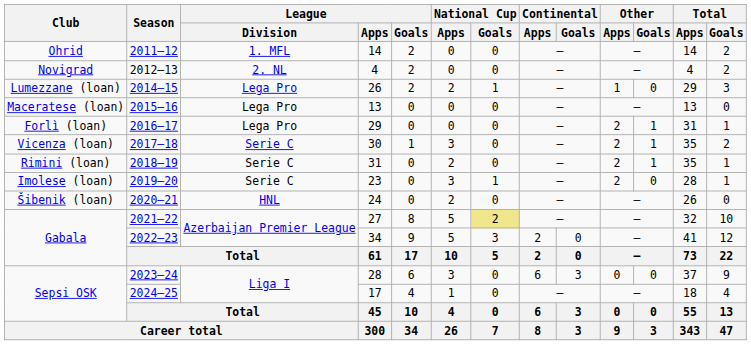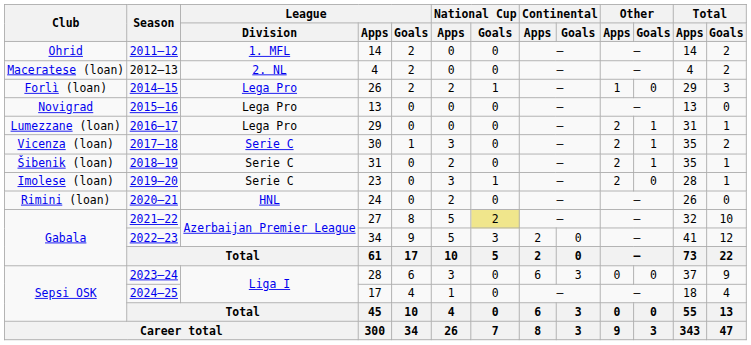 <table class="wikitable" style="text-align: center;">
 <tr>
 <th rowspan="2">Club</th>
 <th rowspan="2">Season</th>
 <th colspan="3">League</th>
 <th colspan="2">National Cup</th>
 <th colspan="2">Continental</th>
 <th colspan="2">Other</th>
 <th colspan="2">Total</th>
 </tr>
 <tr>
 <th>Division</th>
 <th>Apps</th>
 <th>Goals</th>
 <th>Apps</th>
 <th>Goals</th>
 <th>Apps</th>
 <th>Goals</th>
 <th>Apps</th>
 <th>Goals</th>
 <th>Apps</th>
 <th>Goals</th>
 </tr>
 <tr>
 <td><a href='#'>Ohrid</a></td>
 <td><a href='#'>2011–12</a></td>
 <td><a href='#'>1. MFL</a></td>
 <td>14</td>
 <td>2</td>
 <td>0</td>
 <td>0</td>
 <td colspan="2">–</td>
 <td colspan="2">–</td>
 <td>14</td>
 <td>2</td>
 </tr>
 <tr>
-<td><a href='#'>Novigrad</a></td>
+<td><a href='#'>Maceratese</a> (loan)</td>
 <td>2012–13</td>
 <td><a href='#'>2. NL</a></td>
 <td>4</td>
 <td>2</td>
 <td>0</td>
 <td>0</td>
 <td colspan="2">–</td>
 <td colspan="2">–</td>
 <td>4</td>
 <td>2</td>
 </tr>
 <tr>
-<td><a href='#'>Lumezzane</a> (loan)</td>
+<td><a href='#'>Forlì</a> (loan)</td>
 <td><a href='#'>2014–15</a></td>
 <td><a href='#'>Lega Pro</a></td>
 <td>26</td>
 <td>2</td>
 <td>2</td>
 <td>1</td>
 <td colspan="2">–</td>
 <td>1</td>
 <td>0</td>
 <td>29</td>
 <td>3</td>
 </tr>
 <tr>
-<td><a href='#'>Maceratese</a> (loan)</td>
+<td><a href='#'>Novigrad</a></td>
 <td><a href='#'>2015–16</a></td>
 <td>Lega Pro</td>
 <td>13</td>
 <td>0</td>
 <td>0</td>
 <td>0</td>
 <td colspan="2">–</td>
 <td colspan="2">–</td>
 <td>13</td>
 <td>0</td>
 </tr>
 <tr>
-<td><a href='#'>Forlì</a> (loan)</td>
+<td><a href='#'>Lumezzane</a> (loan)</td>
 <td><a href='#'>2016–17</a></td>
 <td>Lega Pro</td>
 <td>29</td>
 <td>0</td>
 <td>0</td>
 <td>0</td>
 <td colspan="2">–</td>
 <td>2</td>
 <td>1</td>
 <td>31</td>
 <td>1</td>
 </tr>
 <tr>
 <td><a href='#'>Vicenza</a> (loan)</td>
 <td><a href='#'>2017–18</a></td>
 <td><a href='#'>Serie C</a></td>
 <td>30</td>
 <td>1</td>
 <td>3</td>
 <td>0</td>
 <td colspan="2">–</td>
 <td>2</td>
 <td>1</td>
 <td>35</td>
 <td>2</td>
 </tr>
 <tr>
-<td><a href='#'>Rimini</a> (loan)</td>
+<td><a href='#'>Šibenik</a> (loan)</td>
 <td><a href='#'>2018–19</a></td>
 <td>Serie C</td>
 <td>31</td>
 <td>0</td>
 <td>2</td>
 <td>0</td>
 <td colspan="2">–</td>
 <td>2</td>
 <td>1</td>
 <td>35</td>
 <td>1</td>
 </tr>
 <tr>
 <td><a href='#'>Imolese</a> (loan)</td>
 <td><a href='#'>2019–20</a></td>
 <td>Serie C</td>
 <td>23</td>
 <td>0</td>
 <td>3</td>
 <td>1</td>
 <td colspan="2">–</td>
 <td>2</td>
 <td>0</td>
 <td>28</td>
 <td>1</td>
 </tr>
 <tr>
-<td><a href='#'>Šibenik</a> (loan)</td>
+<td><a href='#'>Rimini</a> (loan)</td>
 <td><a href='#'>2020–21</a></td>
 <td><a href='#'>HNL</a></td>
 <td>24</td>
 <td>0</td>
 <td>2</td>
 <td>0</td>
 <td colspan="2">–</td>
 <td colspan="2">–</td>
 <td>26</td>
 <td>0</td>
 </tr>
 <tr>
 <td rowspan="3"><a href='#'>Gabala</a></td>
 <td><a href='#'>2021–22</a></td>
 <td rowspan="2"><a href='#'>Azerbaijan Premier League</a></td>
 <td>27</td>
 <td>8</td>
 <td>5</td>
 <td style="background: khaki;">2</td>
 <td colspan="2">–</td>
 <td colspan="2">–</td>
 <td>32</td>
 <td>10</td>
 </tr>
 <tr>
 <td><a href='#'>2022–23</a></td>
 <td>34</td>
 <td>9</td>
 <td>5</td>
 <td>3</td>
 <td>2</td>
 <td>0</td>
 <td colspan="2">–</td>
 <td>41</td>
 <td>12</td>
 </tr>
 <tr>
 <th colspan="2">Total</th>
 <th>61</th>
 <th>17</th>
 <th>10</th>
 <th>5</th>
 <th>2</th>
 <th>0</th>
 <th colspan="2">–</th>
 <th>73</th>
 <th>22</th>
 </tr>
 <tr>
 <td rowspan="3"><a href='#'>Sepsi OSK</a></td>
 <td><a href='#'>2023–24</a></td>
 <td rowspan="2"><a href='#'>Liga I</a></td>
 <td>28</td>
 <td>6</td>
 <td>3</td>
 <td>0</td>
 <td>6</td>
 <td>3</td>
 <td>0</td>
 <td>0</td>
 <td>37</td>
 <td>9</td>
 </tr>
 <tr>
 <td><a href='#'>2024–25</a></td>
 <td>17</td>
 <td>4</td>
 <td>1</td>
 <td>0</td>
 <td colspan="2">–</td>
 <td colspan="2">–</td>
 <td>18</td>
 <td>4</td>
 </tr>
 <tr>
 <th colspan="2">Total</th>
 <th>45</th>
 <th>10</th>
 <th>4</th>
 <th>0</th>
 <th>6</th>
 <th>3</th>
 <th>0</th>
 <th>0</th>
 <th>55</th>
 <th>13</th>
 </tr>
 <tr>
 <th colspan="3">Career total</th>
 <th>300</th>
 <th>34</th>
 <th>26</th>
 <th>7</th>
 <th>8</th>
 <th>3</th>
 <th>9</th>
 <th>3</th>
 <th>343</th>
 <th>47</th>
 </tr>
 </table>
